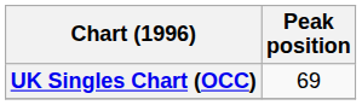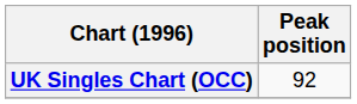 <table class="wikitable plainrowheaders" style="text-align:center;">
 <tr>
 <th scope="col">Chart (1996)</th>
 <th scope="col">Peak<br>position</th>
 </tr>
 <tr>
 <th scope="row"><a href='#'>UK Singles Chart</a> (<a href='#'>OCC</a>)</th>
-<td align="center">69</td>
+<td align="center">92</td>
 </tr>
 <tr>
 </tr>
 </table>
